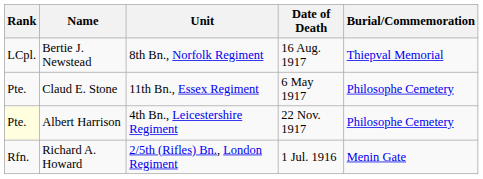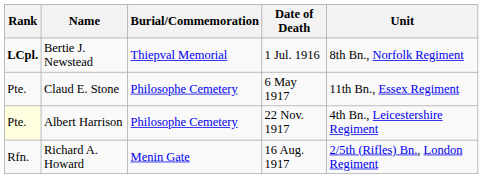 <table class="wikitable">
 <tr>
 <th>Rank</th>
 <th>Name</th>
+<th>Burial/Commemoration</th>
+<th>Date of Death</th>
 <th>Unit</th>
-<th>Date of Death</th>
-<th>Burial/Commemoration</th>
 </tr>
 <tr>
-<td>LCpl.</td>
+<td><strong>LCpl.</strong></td>
 <td>Bertie J. Newstead</td>
+<td><a href='#'>Thiepval Memorial</a></td>
+<td>1 Jul. 1916</td>
 <td>8th Bn., <a href='#'>Norfolk Regiment</a></td>
-<td>16 Aug. 1917</td>
-<td><a href='#'>Thiepval Memorial</a></td>
 </tr>
 <tr>
 <td>Pte.</td>
 <td>Claud E. Stone</td>
+<td><a href='#'>Philosophe Cemetery</a></td>
+<td>6 May 1917</td>
 <td>11th Bn., <a href='#'>Essex Regiment</a></td>
-<td>6 May 1917</td>
-<td><a href='#'>Philosophe Cemetery</a></td>
 </tr>
 <tr>
 <td style="background: lightyellow;">Pte.</td>
 <td>Albert Harrison</td>
+<td><a href='#'>Philosophe Cemetery</a></td>
+<td>22 Nov. 1917</td>
 <td>4th Bn., <a href='#'>Leicestershire Regiment</a></td>
-<td>22 Nov. 1917</td>
-<td><a href='#'>Philosophe Cemetery</a></td>
 </tr>
 <tr>
 <td>Rfn.</td>
 <td>Richard A. Howard</td>
+<td><a href='#'>Menin Gate</a></td>
+<td>16 Aug. 1917</td>
 <td><a href='#'>2/5th (Rifles) Bn.</a>, <a href='#'>London Regiment</a></td>
-<td>1 Jul. 1916</td>
-<td><a href='#'>Menin Gate</a></td>
 </tr>
 </table>
